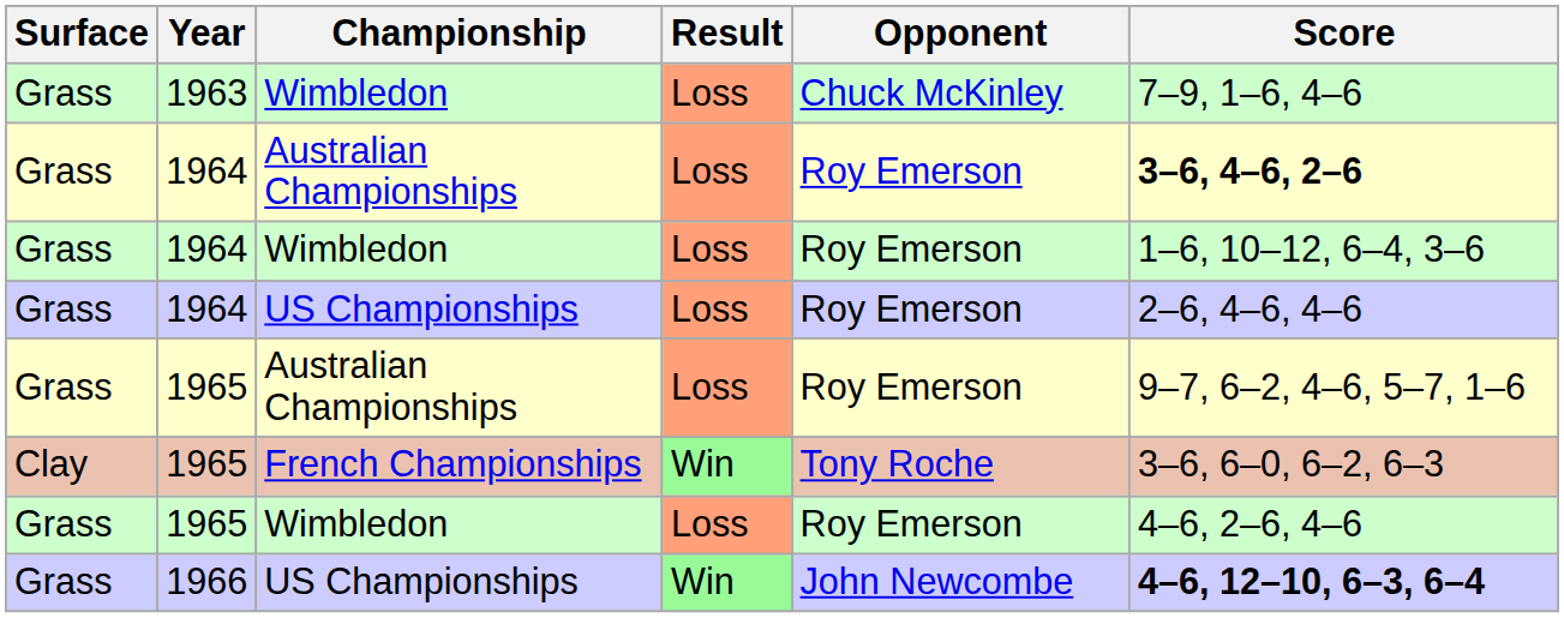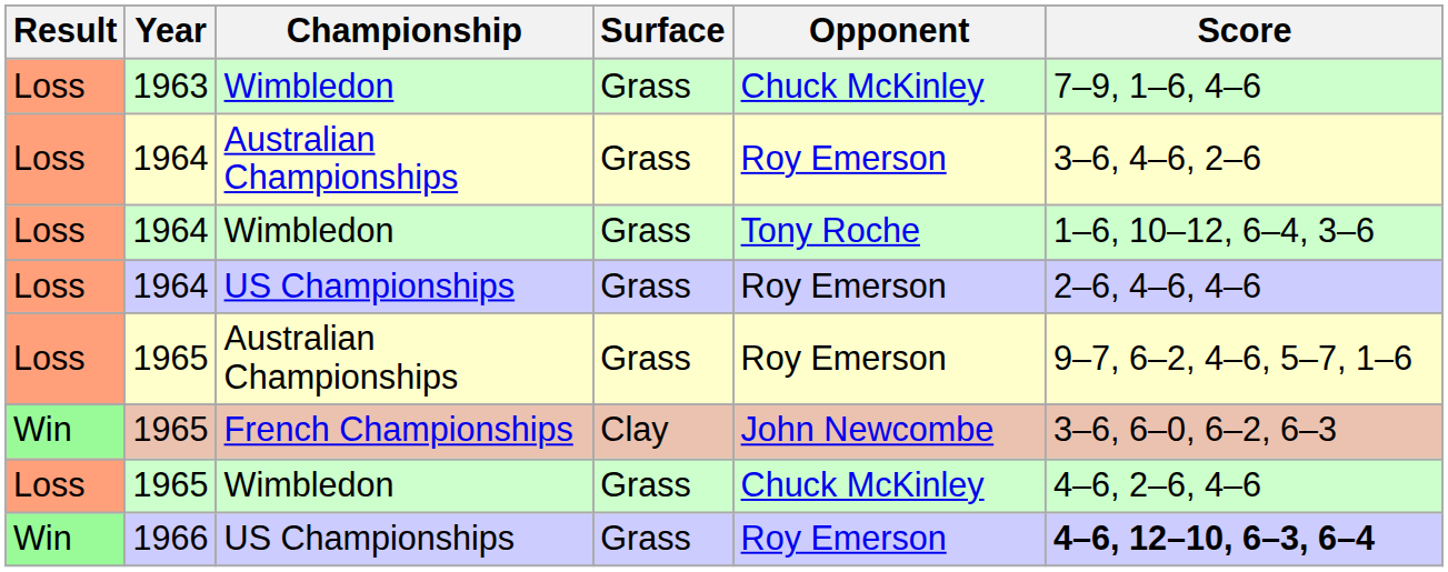 <table class="sortable wikitable">
 <tr>
-<th style="width:50px">Surface</th>
+<th>Result</th>
 <th style="width:30px">Year</th>
 <th style="width:170px">Championship</th>
-<th>Result</th>
+<th style="width:50px">Surface</th>
 <th style="width:140px">Opponent</th>
 <th style="width:180px" class="unsortable">Score</th>
 </tr>
 <tr style="background:#cfc;">
-<td>Grass</td>
+<td style="background:#ffa07a;">Loss</td>
 <td>1963</td>
 <td><a href='#'>Wimbledon</a></td>
-<td style="background:#ffa07a;">Loss</td>
+<td>Grass</td>
 <td> <a href='#'>Chuck McKinley</a></td>
 <td>7–9, 1–6, 4–6</td>
 </tr>
 <tr style="background:#ffc;">
-<td>Grass</td>
+<td style="background:#ffa07a;">Loss</td>
 <td>1964</td>
 <td><a href='#'>Australian Championships</a></td>
-<td style="background:#ffa07a;">Loss</td>
+<td>Grass</td>
 <td> <a href='#'>Roy Emerson</a></td>
-<td><strong>3–6, 4–6, 2–6</strong></td>
+<td>3–6, 4–6, 2–6</td>
 </tr>
 <tr style="background:#cfc;">
-<td>Grass</td>
+<td style="background:#ffa07a;">Loss</td>
 <td>1964</td>
 <td>Wimbledon</td>
-<td style="background:#ffa07a;">Loss</td>
-<td> Roy Emerson</td>
+<td>Grass</td>
+<td> <a href='#'>Tony Roche</a></td>
 <td>1–6, 10–12, 6–4, 3–6</td>
 </tr>
 <tr style="background:#ccf;">
-<td>Grass</td>
+<td style="background:#ffa07a;">Loss</td>
 <td>1964</td>
 <td><a href='#'>US Championships</a></td>
-<td style="background:#ffa07a;">Loss</td>
+<td>Grass</td>
 <td> Roy Emerson</td>
 <td>2–6, 4–6, 4–6</td>
 </tr>
 <tr style="background:#ffc;">
-<td>Grass</td>
+<td style="background:#ffa07a;">Loss</td>
 <td>1965</td>
 <td>Australian Championships</td>
-<td style="background:#ffa07a;">Loss</td>
+<td>Grass</td>
 <td> Roy Emerson</td>
 <td>9–7, 6–2, 4–6, 5–7, 1–6</td>
 </tr>
 <tr style="background:#ebc2af;">
-<td>Clay</td>
+<td style="background:#98fb98;">Win</td>
 <td>1965</td>
 <td><a href='#'>French Championships</a></td>
-<td style="background:#98fb98;">Win</td>
-<td> <a href='#'>Tony Roche</a></td>
+<td>Clay</td>
+<td> <a href='#'>John Newcombe</a></td>
 <td>3–6, 6–0, 6–2, 6–3</td>
 </tr>
 <tr style="background:#cfc;">
-<td>Grass</td>
+<td style="background:#ffa07a;">Loss</td>
 <td>1965</td>
 <td>Wimbledon</td>
-<td style="background:#ffa07a;">Loss</td>
-<td> Roy Emerson</td>
+<td>Grass</td>
+<td> <a href='#'>Chuck McKinley</a></td>
 <td>4–6, 2–6, 4–6</td>
 </tr>
 <tr style="background:#ccf;">
-<td>Grass</td>
+<td style="background:#98fb98;">Win</td>
 <td>1966</td>
 <td>US Championships</td>
-<td style="background:#98fb98;">Win</td>
-<td> <a href='#'>John Newcombe</a></td>
+<td>Grass</td>
+<td> <a href='#'>Roy Emerson</a></td>
 <td><strong>4–6, 12–10, 6–3, 6–4</strong></td>
 </tr>
 </table>
